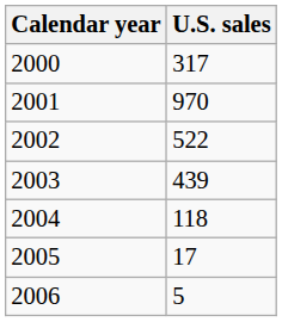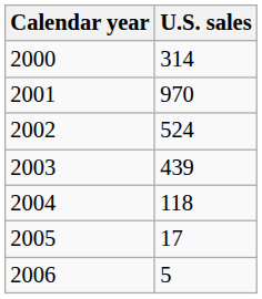 <table class="wikitable">
 <tr>
 <th>Calendar year</th>
 <th>U.S. sales</th>
 </tr>
 <tr>
 <td>2000</td>
-<td>317</td>
+<td>314</td>
 </tr>
 <tr>
 <td>2001</td>
 <td>970</td>
 </tr>
 <tr>
 <td>2002</td>
-<td>522</td>
+<td>524</td>
 </tr>
 <tr>
 <td>2003</td>
 <td>439</td>
 </tr>
 <tr>
 <td>2004</td>
 <td>118</td>
 </tr>
 <tr>
 <td>2005</td>
 <td>17</td>
 </tr>
 <tr>
 <td>2006</td>
 <td>5</td>
 </tr>
 </table>
